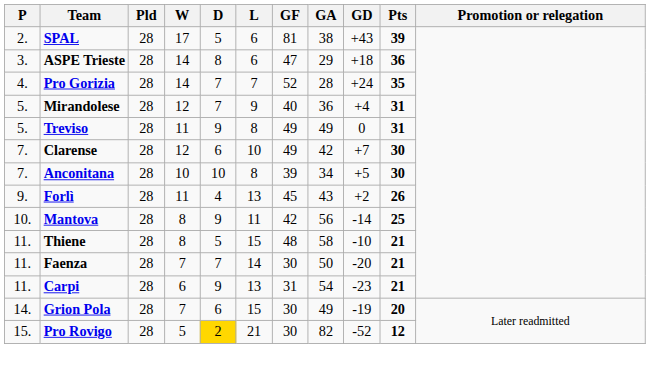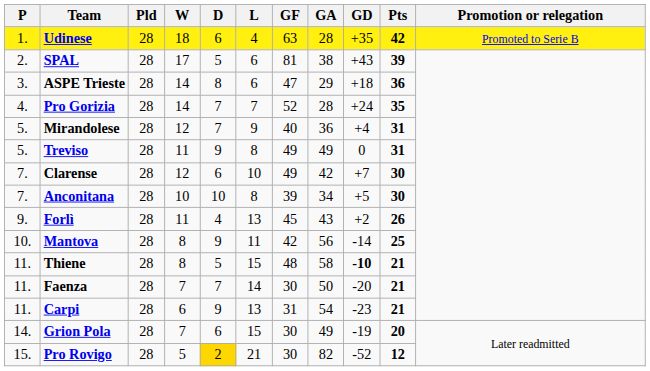 <table class="wikitable sortable" style="text-align: center;">
 <tr>
 <th width=33>P<br></th>
 <th>Team<br></th>
 <th width=33>Pld<br></th>
 <th width=33>W<br></th>
 <th width=33>D<br></th>
 <th width=33>L<br></th>
 <th width=33>GF<br></th>
 <th width=33>GA<br></th>
 <th width=33>GD<br></th>
 <th width=33>Pts<br></th>
 <th class="unsortable" width=250>Promotion or relegation<br></th>
+</tr>
+<tr style="background:#FFF010;">
+<td>1.</td>
+<td align="left"><strong><a href='#'>Udinese</a></strong></td>
+<td>28</td>
+<td>18</td>
+<td>6</td>
+<td>4</td>
+<td>63</td>
+<td>28</td>
+<td>+35</td>
+<td><strong>42</strong></td>
+<td><small><a href='#'>Promoted to Serie B</a></small></td>
 </tr>
 <tr>
 <td>2.</td>
 <td align="left"><strong><a href='#'>SPAL</a></strong></td>
 <td>28</td>
 <td>17</td>
 <td>5</td>
 <td>6</td>
 <td>81</td>
 <td>38</td>
 <td>+43</td>
 <td><strong>39</strong></td>
 </tr>
 <tr>
 <td>3.</td>
 <td align="left"><strong>ASPE Trieste</strong></td>
 <td>28</td>
 <td>14</td>
 <td>8</td>
 <td>6</td>
 <td>47</td>
 <td>29</td>
 <td>+18</td>
 <td><strong>36</strong></td>
 </tr>
 <tr>
 <td>4.</td>
 <td align="left"><strong><a href='#'>Pro Gorizia</a></strong></td>
 <td>28</td>
 <td>14</td>
 <td>7</td>
 <td>7</td>
 <td>52</td>
 <td>28</td>
 <td>+24</td>
 <td><strong>35</strong></td>
 </tr>
 <tr>
 <td>5.</td>
 <td align="left"><strong>Mirandolese</strong></td>
 <td>28</td>
 <td>12</td>
 <td>7</td>
 <td>9</td>
 <td>40</td>
 <td>36</td>
 <td>+4</td>
 <td><strong>31</strong></td>
 </tr>
 <tr>
 <td>5.</td>
 <td align="left"><strong><a href='#'>Treviso</a></strong></td>
 <td>28</td>
 <td>11</td>
 <td>9</td>
 <td>8</td>
 <td>49</td>
 <td>49</td>
 <td>0</td>
 <td><strong>31</strong></td>
 </tr>
 <tr>
 <td>7.</td>
 <td align="left"><strong>Clarense</strong></td>
 <td>28</td>
 <td>12</td>
 <td>6</td>
 <td>10</td>
 <td>49</td>
 <td>42</td>
 <td>+7</td>
 <td><strong>30</strong></td>
 </tr>
 <tr>
 <td>7.</td>
 <td align="left"><strong><a href='#'>Anconitana</a></strong></td>
 <td>28</td>
 <td>10</td>
 <td>10</td>
 <td>8</td>
 <td>39</td>
 <td>34</td>
 <td>+5</td>
 <td><strong>30</strong></td>
 </tr>
 <tr>
 <td>9.</td>
 <td align="left"><strong><a href='#'>Forlì</a></strong></td>
 <td>28</td>
 <td>11</td>
 <td>4</td>
 <td>13</td>
 <td>45</td>
 <td>43</td>
 <td>+2</td>
 <td><strong>26</strong></td>
 </tr>
 <tr>
 <td>10.</td>
 <td align="left"><strong><a href='#'>Mantova</a></strong></td>
 <td>28</td>
 <td>8</td>
 <td>9</td>
 <td>11</td>
 <td>42</td>
 <td>56</td>
 <td>-14</td>
 <td><strong>25</strong></td>
 </tr>
 <tr>
 <td>11.</td>
 <td align="left"><strong>Thiene</strong></td>
 <td>28</td>
 <td>8</td>
 <td>5</td>
 <td>15</td>
 <td>48</td>
 <td>58</td>
-<td>-10</td>
+<td><strong>-10</strong></td>
 <td><strong>21</strong></td>
 </tr>
 <tr>
 <td>11.</td>
 <td align="left"><strong>Faenza</strong></td>
 <td>28</td>
 <td>7</td>
 <td>7</td>
 <td>14</td>
 <td>30</td>
 <td>50</td>
 <td>-20</td>
 <td><strong>21</strong></td>
 </tr>
 <tr>
 <td>11.</td>
 <td align="left"><strong><a href='#'>Carpi</a></strong></td>
 <td>28</td>
 <td>6</td>
 <td>9</td>
 <td>13</td>
 <td>31</td>
 <td>54</td>
 <td>-23</td>
 <td><strong>21</strong></td>
 </tr>
 <tr>
 <td>14.</td>
 <td align="left"><strong><a href='#'>Grion Pola</a></strong></td>
 <td>28</td>
 <td>7</td>
 <td>6</td>
 <td>15</td>
 <td>30</td>
 <td>49</td>
 <td>-19</td>
 <td><strong>20</strong></td>
 <td rowspan="2"><small>Later readmitted</small></td>
 </tr>
 <tr>
 <td>15.</td>
 <td align="left"><strong><a href='#'>Pro Rovigo</a></strong></td>
 <td>28</td>
 <td>5</td>
 <td style="background: gold;">2</td>
 <td>21</td>
 <td>30</td>
 <td>82</td>
 <td>-52</td>
 <td><strong>12</strong></td>
 </tr>
 </table>
